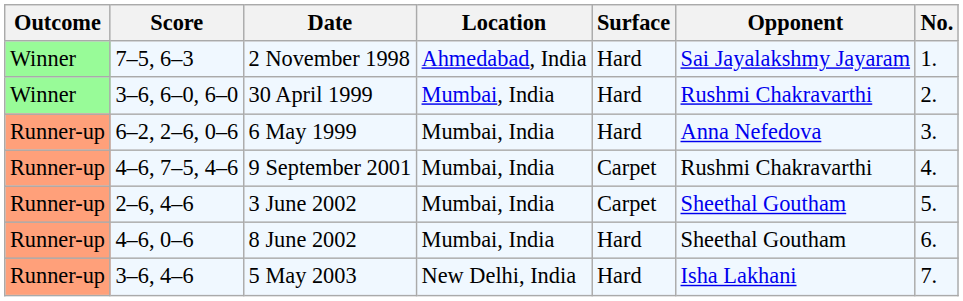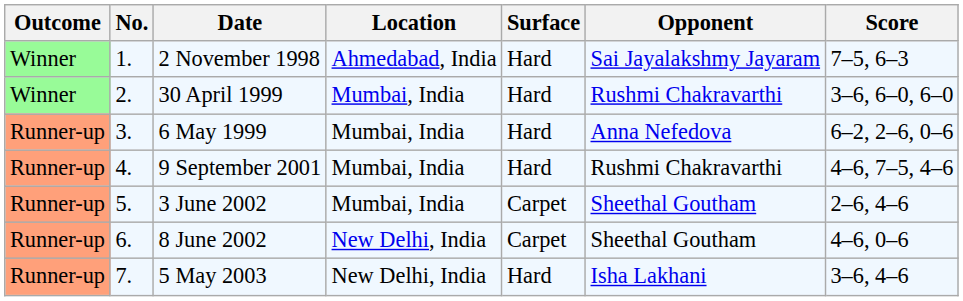 <table class="sortable wikitable" style="font-size:97%;">
 <tr>
 <th>Outcome</th>
-<th class="unsortable">Score</th>
+<th>No.</th>
 <th>Date</th>
 <th>Location</th>
 <th>Surface</th>
 <th>Opponent</th>
-<th>No.</th>
+<th class="unsortable">Score</th>
 </tr>
 <tr bgcolor="f0f8ff">
 <td style="background:#98fb98;">Winner</td>
-<td>7–5, 6–3</td>
+<td>1.</td>
 <td>2 November 1998</td>
 <td><a href='#'>Ahmedabad</a>, India</td>
 <td>Hard</td>
 <td> <a href='#'>Sai Jayalakshmy Jayaram</a></td>
-<td>1.</td>
+<td>7–5, 6–3</td>
 </tr>
 <tr style="background:#f0f8ff;">
 <td style="background:#98fb98;">Winner</td>
-<td>3–6, 6–0, 6–0</td>
+<td>2.</td>
 <td>30 April 1999</td>
 <td><a href='#'>Mumbai</a>, India</td>
 <td>Hard</td>
 <td> <a href='#'>Rushmi Chakravarthi</a></td>
-<td>2.</td>
+<td>3–6, 6–0, 6–0</td>
 </tr>
 <tr style="background:#f0f8ff;">
 <td bgcolor=FFA07A>Runner-up</td>
-<td>6–2, 2–6, 0–6</td>
+<td>3.</td>
 <td>6 May 1999</td>
 <td>Mumbai, India</td>
 <td>Hard</td>
 <td> <a href='#'>Anna Nefedova</a></td>
-<td>3.</td>
+<td>6–2, 2–6, 0–6</td>
 </tr>
 <tr style="background:#f0f8ff;">
 <td bgcolor=FFA07A>Runner-up</td>
-<td>4–6, 7–5, 4–6</td>
+<td>4.</td>
 <td>9 September 2001</td>
 <td>Mumbai, India</td>
-<td>Carpet</td>
+<td>Hard</td>
 <td> Rushmi Chakravarthi</td>
-<td>4.</td>
+<td>4–6, 7–5, 4–6</td>
 </tr>
 <tr bgcolor="#f0f8ff">
 <td bgcolor=FFA07A>Runner-up</td>
-<td>2–6, 4–6</td>
+<td>5.</td>
 <td>3 June 2002</td>
 <td>Mumbai, India</td>
 <td>Carpet</td>
 <td> <a href='#'>Sheethal Goutham</a></td>
-<td>5.</td>
+<td>2–6, 4–6</td>
 </tr>
 <tr bgcolor="#f0f8ff">
 <td bgcolor=FFA07A>Runner-up</td>
+<td>6.</td>
+<td>8 June 2002</td>
+<td><a href='#'>New Delhi</a>, India</td>
+<td>Carpet</td>
+<td> Sheethal Goutham</td>
 <td>4–6, 0–6</td>
-<td>8 June 2002</td>
-<td>Mumbai, India</td>
-<td>Hard</td>
-<td> Sheethal Goutham</td>
-<td>6.</td>
 </tr>
 <tr style="background:#f0f8ff;">
 <td bgcolor=FFA07A>Runner-up</td>
-<td>3–6, 4–6</td>
+<td>7.</td>
 <td>5 May 2003</td>
 <td>New Delhi, India</td>
 <td>Hard</td>
 <td> <a href='#'>Isha Lakhani</a></td>
-<td>7.</td>
+<td>3–6, 4–6</td>
 </tr>
 </table>
